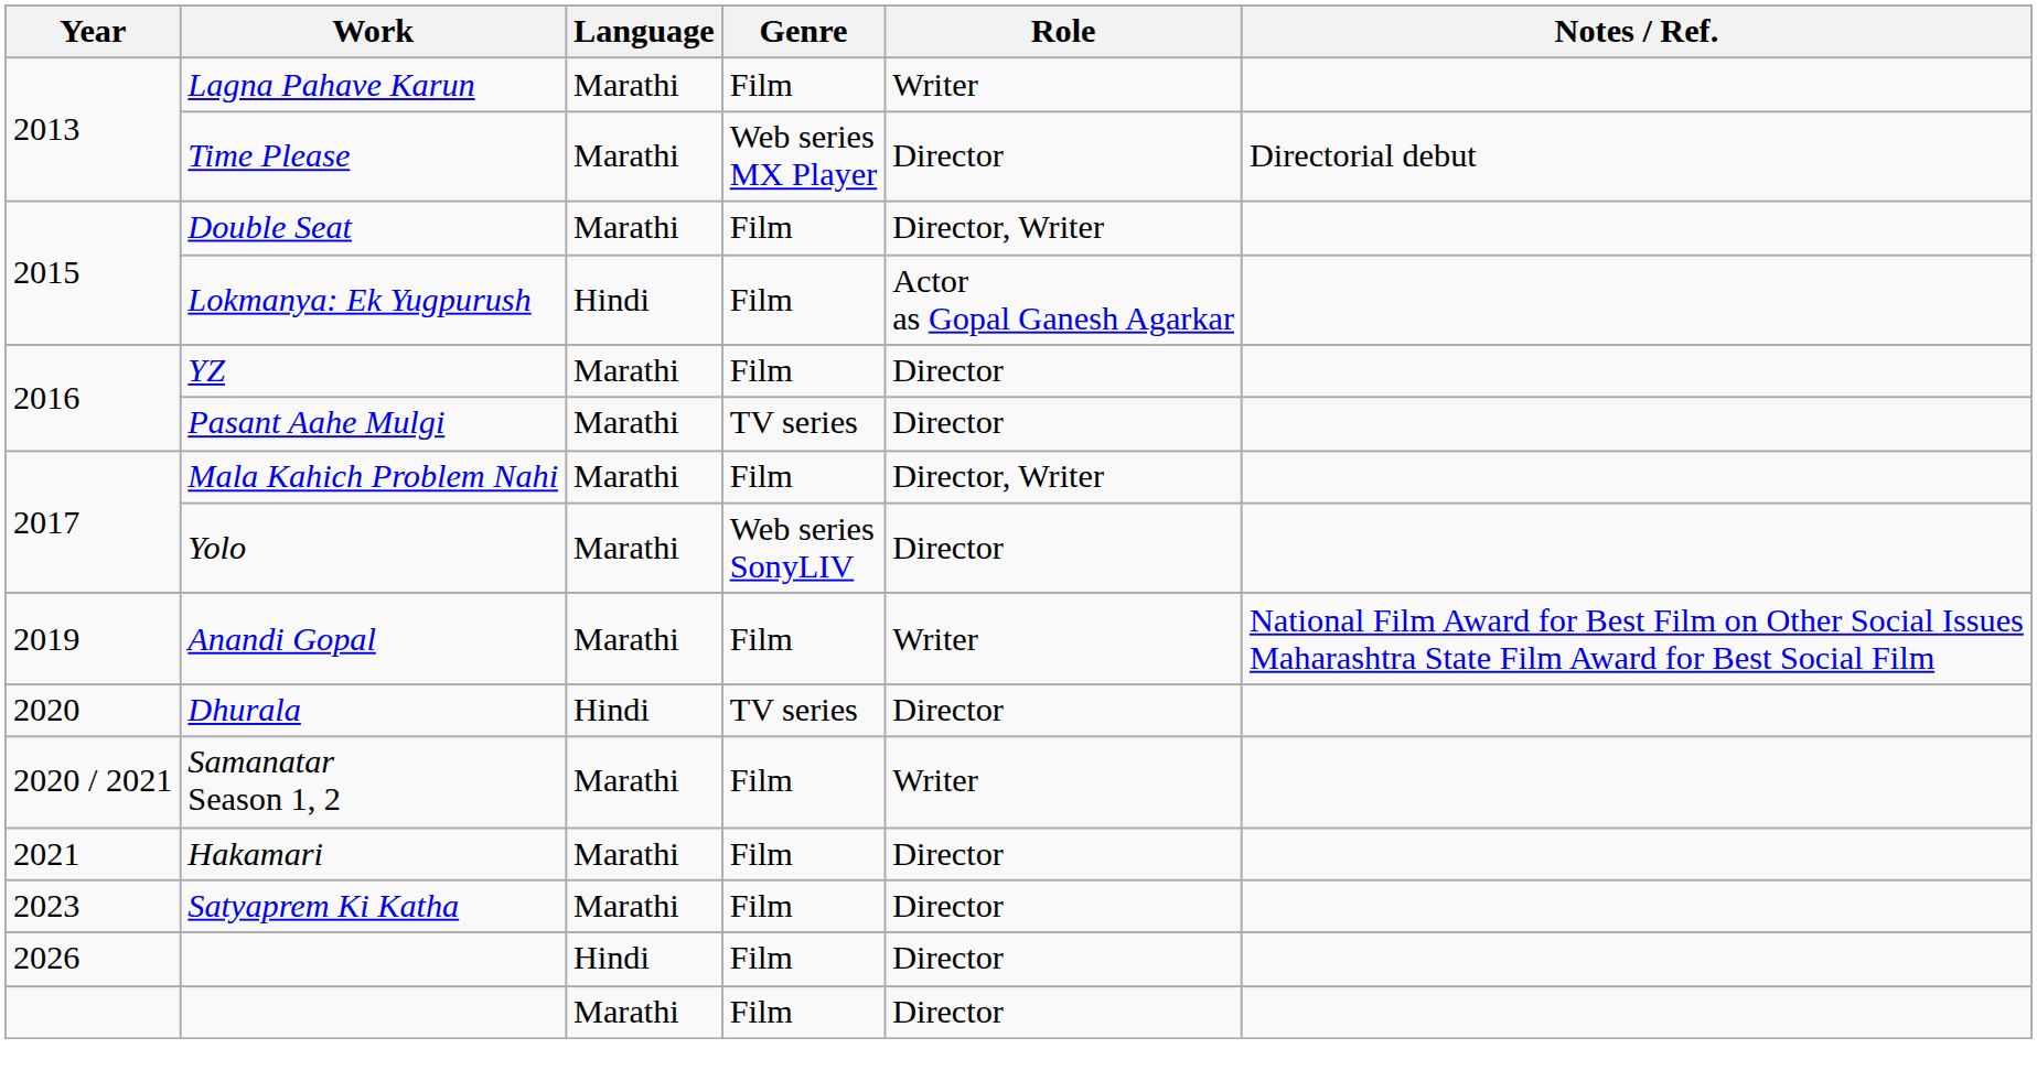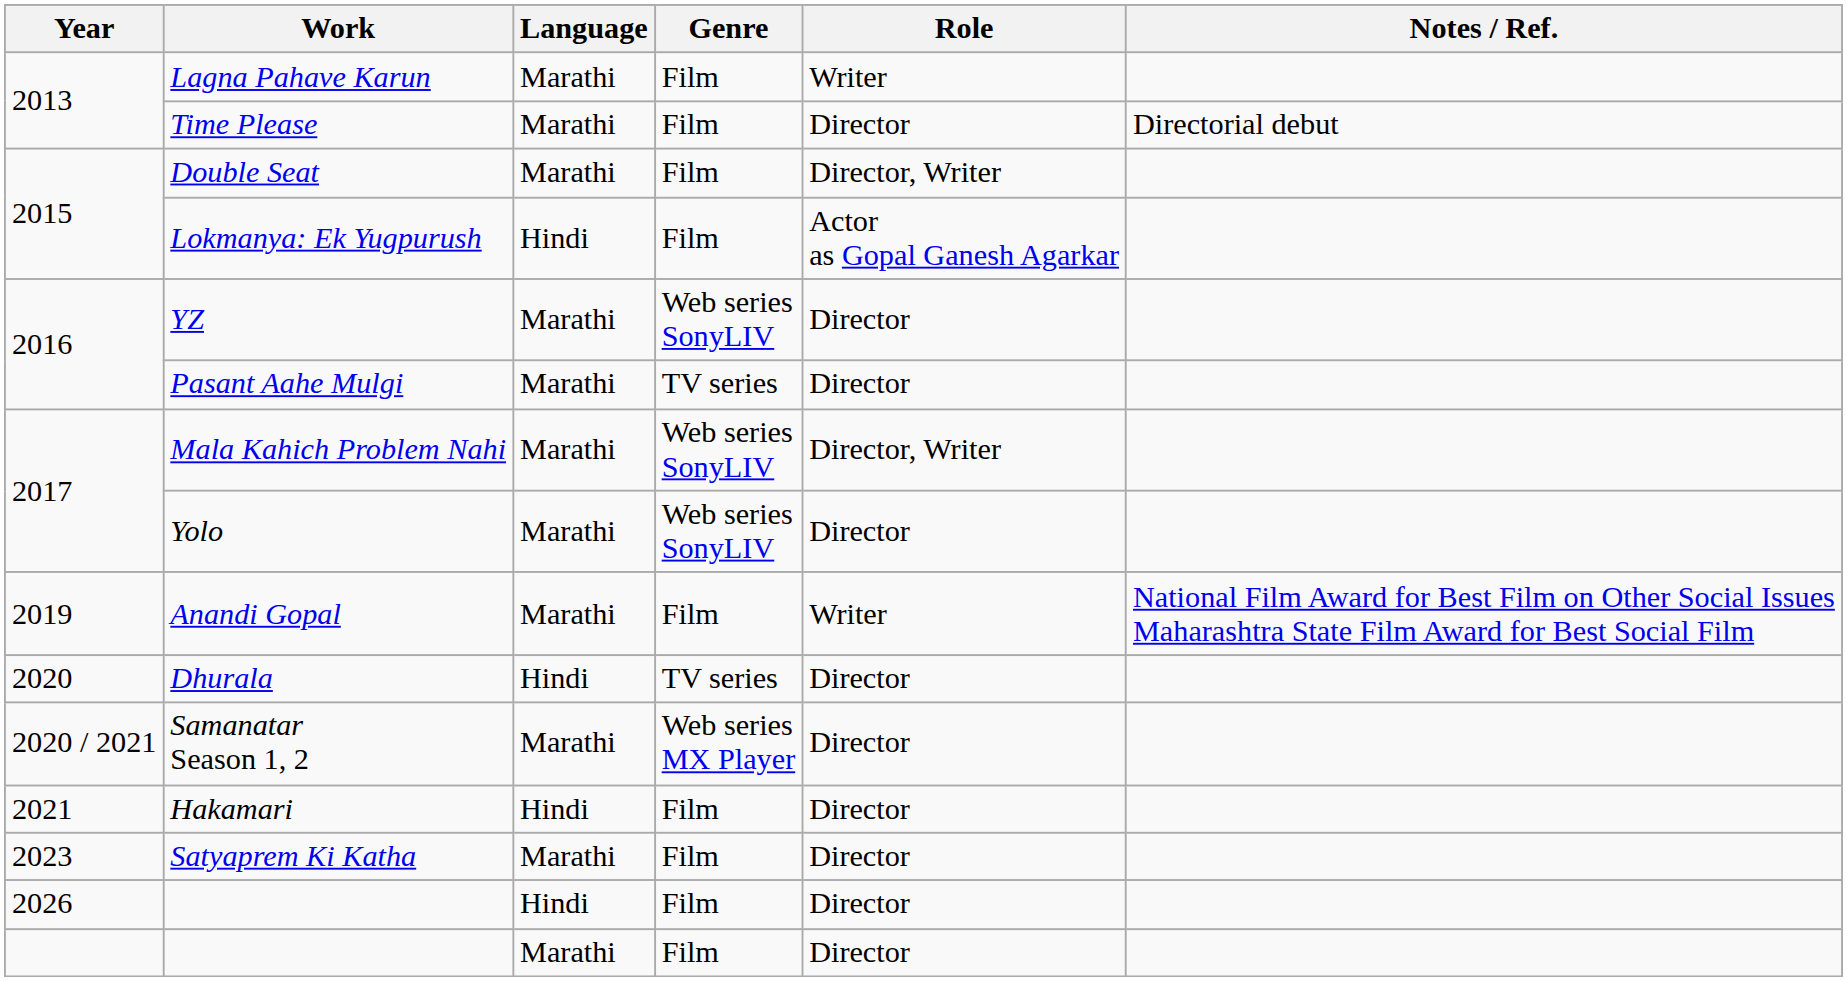 <table class="wikitable sortable">
 <tr>
 <th>Year</th>
 <th>Work</th>
 <th>Language</th>
 <th>Genre</th>
 <th>Role</th>
 <th>Notes / Ref.</th>
 </tr>
 <tr>
 <td rowspan="2">2013</td>
 <td><em><a href='#'>Lagna Pahave Karun</a></em></td>
 <td>Marathi</td>
 <td>Film</td>
 <td>Writer</td>
 <td></td>
 </tr>
 <tr>
 <td><em><a href='#'>Time Please</a></em></td>
 <td>Marathi</td>
-<td>Web series <br> <a href='#'>MX Player</a></td>
+<td>Film</td>
 <td>Director</td>
 <td>Directorial debut</td>
 </tr>
 <tr>
 <td rowspan="2">2015</td>
 <td><em><a href='#'>Double Seat</a></em></td>
 <td>Marathi</td>
 <td>Film</td>
 <td>Director, Writer</td>
 <td></td>
 </tr>
 <tr>
 <td><em><a href='#'>Lokmanya: Ek Yugpurush</a></em></td>
 <td>Hindi</td>
 <td>Film</td>
 <td>Actor <br> as <a href='#'>Gopal Ganesh Agarkar</a></td>
 <td></td>
 </tr>
 <tr>
 <td rowspan="2">2016</td>
 <td><em><a href='#'>YZ</a></em></td>
 <td>Marathi</td>
-<td>Film</td>
+<td>Web series <br> <a href='#'>SonyLIV</a></td>
 <td>Director</td>
 <td></td>
 </tr>
 <tr>
 <td><em><a href='#'>Pasant Aahe Mulgi</a></em></td>
 <td>Marathi</td>
 <td>TV series</td>
 <td>Director</td>
 <td></td>
 </tr>
 <tr>
 <td rowspan="2">2017</td>
 <td><em><a href='#'>Mala Kahich Problem Nahi</a></em></td>
 <td>Marathi</td>
-<td>Film</td>
+<td>Web series <br> <a href='#'>SonyLIV</a></td>
 <td>Director, Writer</td>
 <td></td>
 </tr>
 <tr>
 <td><em>Yolo</em></td>
 <td>Marathi</td>
 <td>Web series <br> <a href='#'>SonyLIV</a></td>
 <td>Director</td>
 <td></td>
 </tr>
 <tr>
 <td>2019</td>
 <td><em><a href='#'>Anandi Gopal</a></em></td>
 <td>Marathi</td>
 <td>Film</td>
 <td>Writer</td>
 <td><a href='#'>National Film Award for Best Film on Other Social Issues</a><br><a href='#'>Maharashtra State Film Award for Best Social Film</a></td>
 </tr>
 <tr>
 <td>2020</td>
 <td><em><a href='#'>Dhurala</a></em></td>
 <td>Hindi</td>
 <td>TV series</td>
 <td>Director</td>
 <td></td>
 </tr>
 <tr>
 <td>2020 / 2021</td>
 <td><em>Samanatar</em><br> Season 1, 2</td>
 <td>Marathi</td>
-<td>Film</td>
-<td>Writer</td>
+<td>Web series <br> <a href='#'>MX Player</a></td>
+<td>Director</td>
 <td></td>
 </tr>
 <tr>
 <td>2021</td>
 <td><em>Hakamari</em></td>
-<td>Marathi</td>
+<td>Hindi</td>
 <td>Film</td>
 <td>Director</td>
 <td></td>
 </tr>
 <tr>
 <td>2023</td>
 <td><em><a href='#'>Satyaprem Ki Katha</a></em></td>
 <td>Marathi</td>
 <td>Film</td>
 <td>Director</td>
 <td></td>
 </tr>
 <tr>
 <td>2026</td>
 <td></td>
 <td>Hindi</td>
 <td>Film</td>
 <td>Director</td>
 </tr>
 <tr>
 <td></td>
 <td></td>
 <td>Marathi</td>
 <td>Film</td>
 <td>Director</td>
 <td></td>
 </tr>
 </table>
